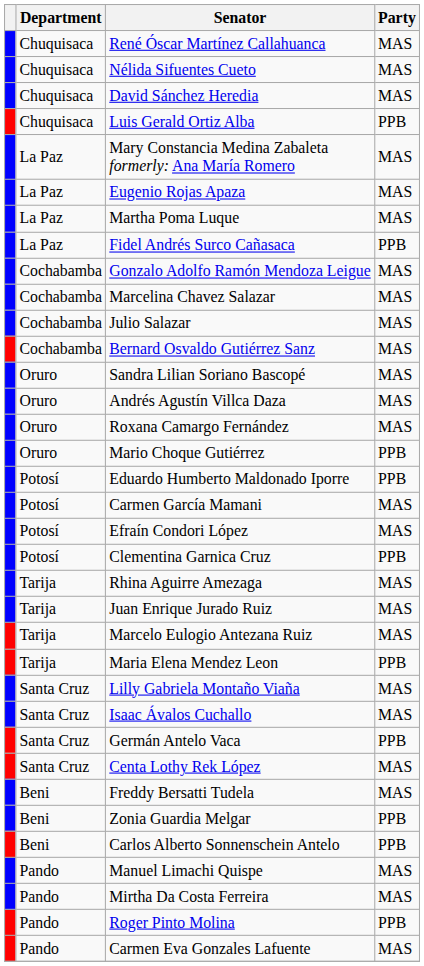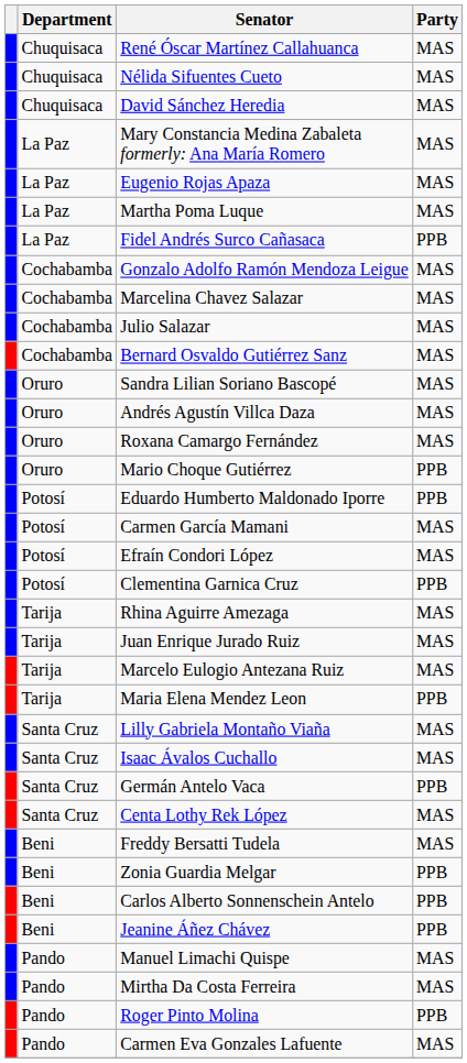 <table class="sortable wikitable" style="font-size: 95%">
 <tr>
 <th></th>
 <th>Department</th>
 <th>Senator</th>
 <th>Party</th>
 </tr>
 <tr>
 <td bgcolor="blue"> </td>
 <td>Chuquisaca</td>
 <td><a href='#'>René Óscar Martínez Callahuanca</a></td>
 <td>MAS</td>
 </tr>
 <tr>
 <td bgcolor="blue"> </td>
 <td>Chuquisaca</td>
 <td><a href='#'>Nélida Sifuentes Cueto</a></td>
 <td>MAS</td>
 </tr>
 <tr>
 <td bgcolor="blue"> </td>
 <td>Chuquisaca</td>
 <td><a href='#'>David Sánchez Heredia</a></td>
 <td>MAS</td>
-</tr>
-<tr>
-<td bgcolor="red"> </td>
-<td>Chuquisaca</td>
-<td><a href='#'>Luis Gerald Ortiz Alba</a></td>
-<td>PPB</td>
 </tr>
 <tr>
 <td bgcolor="blue"> </td>
 <td>La Paz</td>
 <td>Mary Constancia Medina Zabaleta<br><em>formerly:</em> <a href='#'>Ana María Romero</a></td>
 <td>MAS</td>
 </tr>
 <tr>
 <td bgcolor="blue"> </td>
 <td>La Paz</td>
 <td><a href='#'>Eugenio Rojas Apaza</a></td>
 <td>MAS</td>
 </tr>
 <tr>
 <td bgcolor="blue"> </td>
 <td>La Paz</td>
 <td>Martha Poma Luque</td>
 <td>MAS</td>
 </tr>
 <tr>
 <td bgcolor="blue"> </td>
 <td>La Paz</td>
 <td><a href='#'>Fidel Andrés Surco Cañasaca</a></td>
 <td>PPB</td>
 </tr>
 <tr>
 <td bgcolor="blue"> </td>
 <td>Cochabamba</td>
 <td><a href='#'>Gonzalo Adolfo Ramón Mendoza Leigue</a></td>
 <td>MAS</td>
 </tr>
 <tr>
 <td bgcolor="blue"> </td>
 <td>Cochabamba</td>
 <td>Marcelina Chavez Salazar</td>
 <td>MAS</td>
 </tr>
 <tr>
 <td bgcolor="blue"> </td>
 <td>Cochabamba</td>
 <td>Julio Salazar</td>
 <td>MAS</td>
 </tr>
 <tr>
 <td bgcolor="red"> </td>
 <td>Cochabamba</td>
 <td><a href='#'>Bernard Osvaldo Gutiérrez Sanz</a></td>
 <td>MAS</td>
 </tr>
 <tr>
 <td bgcolor="blue"> </td>
 <td>Oruro</td>
 <td>Sandra Lilian Soriano Bascopé</td>
 <td>MAS</td>
 </tr>
 <tr>
 <td bgcolor="blue"> </td>
 <td>Oruro</td>
 <td>Andrés Agustín Villca Daza</td>
 <td>MAS</td>
 </tr>
 <tr>
 <td bgcolor="blue"> </td>
 <td>Oruro</td>
 <td>Roxana Camargo Fernández</td>
 <td>MAS</td>
 </tr>
 <tr>
 <td bgcolor="blue"> </td>
 <td>Oruro</td>
 <td>Mario Choque Gutiérrez</td>
 <td>PPB</td>
 </tr>
 <tr>
 <td bgcolor="blue"> </td>
 <td>Potosí</td>
 <td>Eduardo Humberto Maldonado Iporre</td>
 <td>PPB</td>
 </tr>
 <tr>
 <td bgcolor="blue"> </td>
 <td>Potosí</td>
 <td>Carmen García Mamani</td>
 <td>MAS</td>
 </tr>
 <tr>
 <td bgcolor="blue"> </td>
 <td>Potosí</td>
 <td>Efraín Condori López</td>
 <td>MAS</td>
 </tr>
 <tr>
 <td bgcolor="blue"> </td>
 <td>Potosí</td>
 <td>Clementina Garnica Cruz</td>
 <td>PPB</td>
 </tr>
 <tr>
 <td bgcolor="blue"> </td>
 <td>Tarija</td>
 <td>Rhina Aguirre Amezaga</td>
 <td>MAS</td>
 </tr>
 <tr>
 <td bgcolor="blue"> </td>
 <td>Tarija</td>
 <td>Juan Enrique Jurado Ruiz</td>
 <td>MAS</td>
 </tr>
 <tr>
 <td bgcolor="red"> </td>
 <td>Tarija</td>
 <td>Marcelo Eulogio Antezana Ruiz</td>
 <td>MAS</td>
 </tr>
 <tr>
 <td bgcolor="red"> </td>
 <td>Tarija</td>
 <td>Maria Elena Mendez Leon</td>
 <td>PPB</td>
 </tr>
 <tr>
 <td bgcolor="blue"> </td>
 <td>Santa Cruz</td>
 <td><a href='#'>Lilly Gabriela Montaño Viaña</a></td>
 <td>MAS</td>
 </tr>
 <tr>
 <td bgcolor="blue"> </td>
 <td>Santa Cruz</td>
 <td><a href='#'>Isaac Ávalos Cuchallo</a></td>
 <td>MAS</td>
 </tr>
 <tr>
 <td bgcolor="red"> </td>
 <td>Santa Cruz</td>
 <td>Germán Antelo Vaca</td>
 <td>PPB</td>
 </tr>
 <tr>
 <td bgcolor="red"> </td>
 <td>Santa Cruz</td>
 <td><a href='#'>Centa Lothy Rek López</a></td>
 <td>MAS</td>
 </tr>
 <tr>
 <td bgcolor="blue"> </td>
 <td>Beni</td>
 <td>Freddy Bersatti Tudela</td>
 <td>MAS</td>
 </tr>
 <tr>
 <td bgcolor="blue"> </td>
 <td>Beni</td>
 <td>Zonia Guardia Melgar</td>
 <td>PPB</td>
 </tr>
 <tr>
 <td bgcolor="red"> </td>
 <td>Beni</td>
 <td>Carlos Alberto Sonnenschein Antelo</td>
 <td>PPB</td>
 </tr>
 <tr>
+<td bgcolor="red"> </td>
+<td>Beni</td>
+<td><a href='#'>Jeanine Áñez Chávez</a></td>
+<td>PPB</td>
+</tr>
+<tr>
 <td bgcolor="blue"> </td>
 <td>Pando</td>
 <td>Manuel Limachi Quispe</td>
 <td>MAS</td>
 </tr>
 <tr>
 <td bgcolor="blue"> </td>
 <td>Pando</td>
 <td>Mirtha Da Costa Ferreira</td>
 <td>MAS</td>
 </tr>
 <tr>
 <td bgcolor="red"> </td>
 <td>Pando</td>
 <td><a href='#'>Roger Pinto Molina</a></td>
 <td>PPB</td>
 </tr>
 <tr>
 <td bgcolor="red"> </td>
 <td>Pando</td>
 <td>Carmen Eva Gonzales Lafuente</td>
 <td>MAS</td>
 </tr>
 <tr>
 </tr>
 </table>
